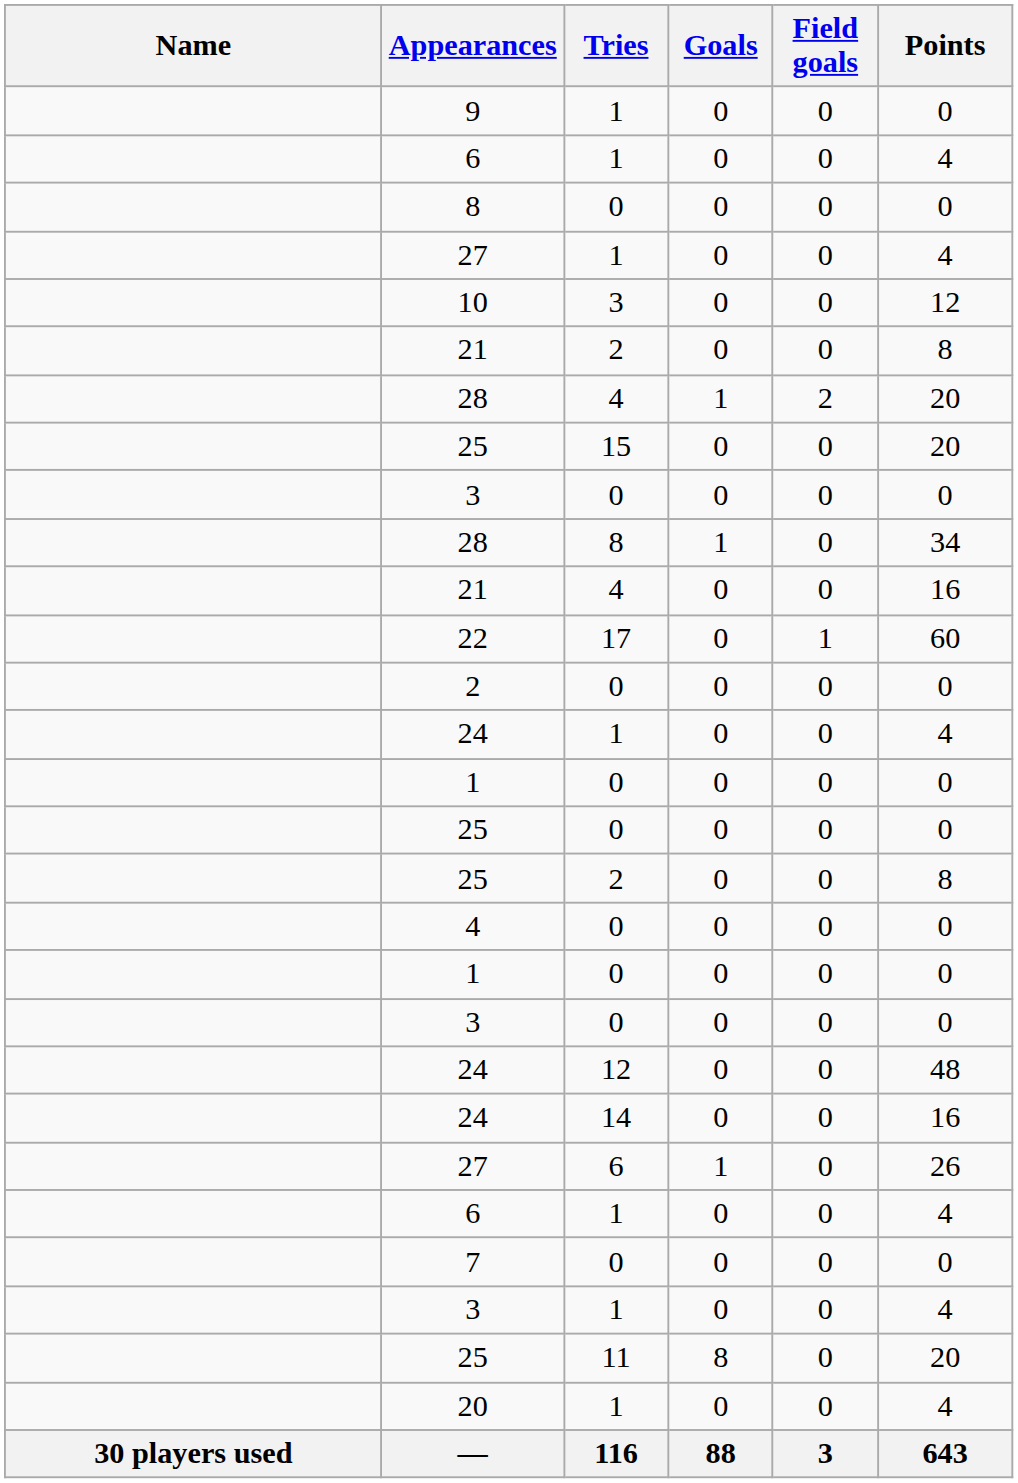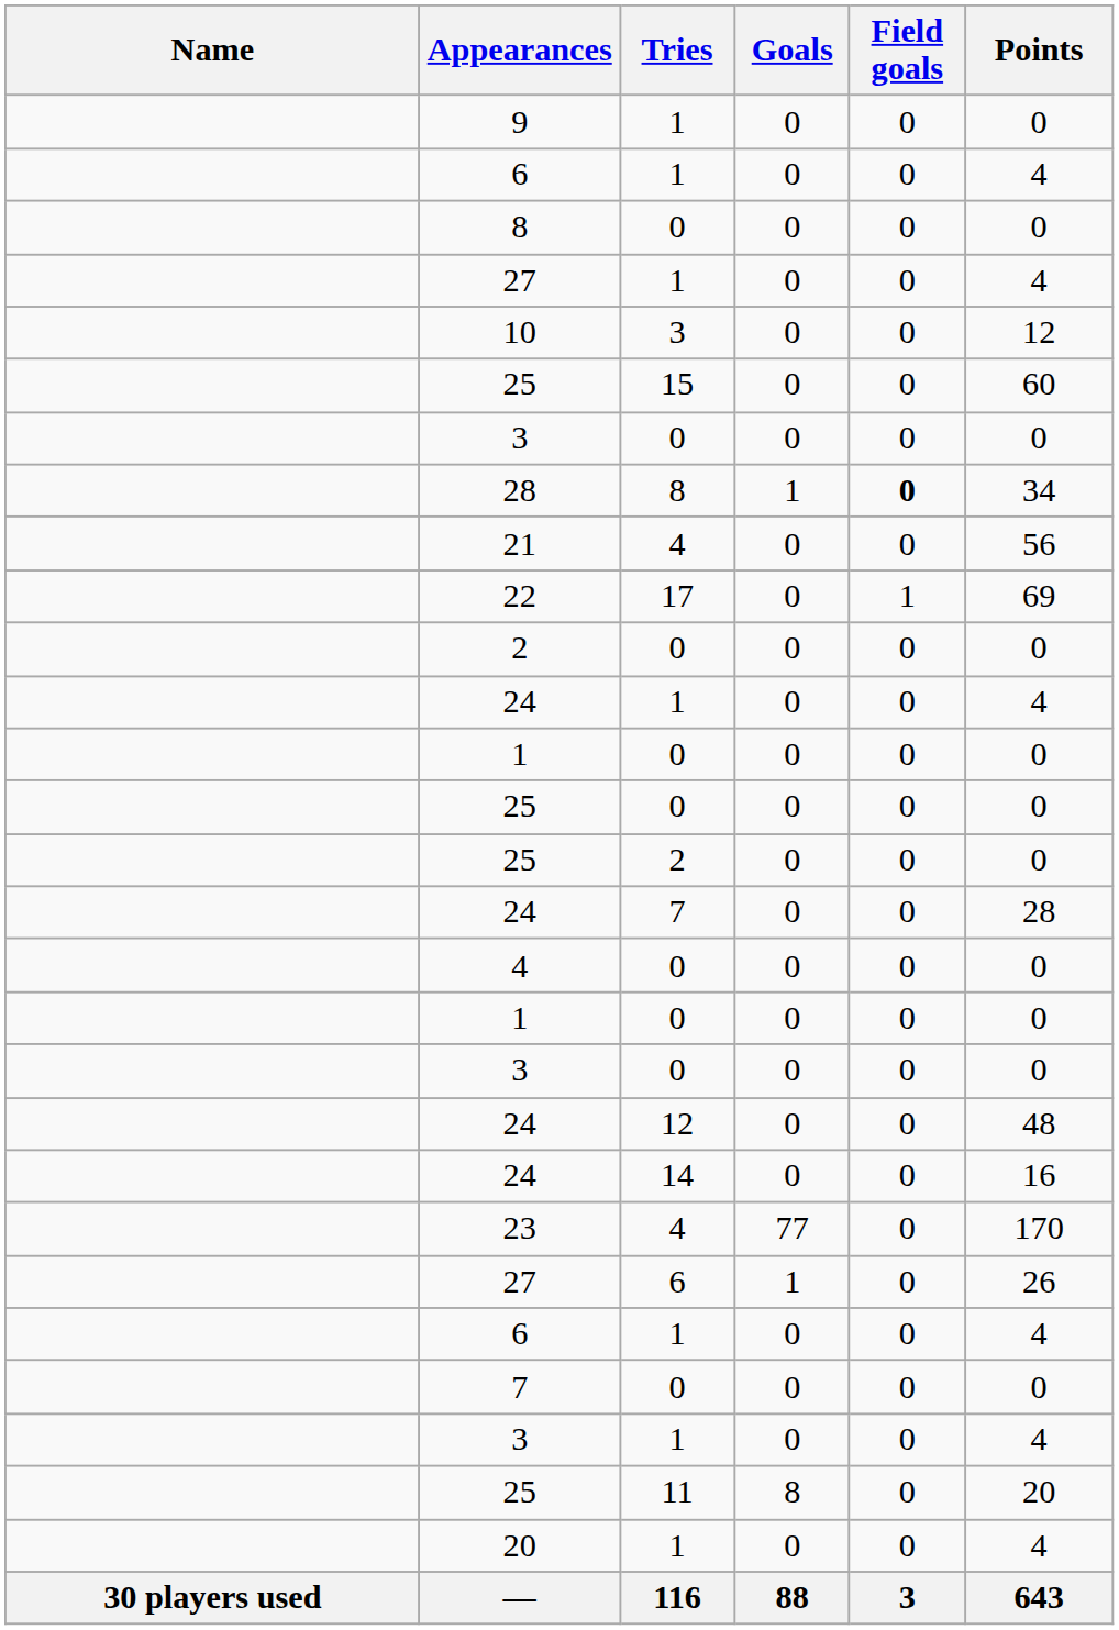 <table class="wikitable sortable" style="text-align: center;">
 <tr>
 <th style="width:12em">Name</th>
 <th><a href='#'>Appearances</a></th>
 <th style="width:3em"><a href='#'>Tries</a></th>
 <th style="width:3em"><a href='#'>Goals</a></th>
 <th style="width:3em"><a href='#'>Field goals</a></th>
 <th style="width:4em">Points</th>
 </tr>
 <tr>
 <td style="text-align:left;"></td>
 <td>9</td>
 <td>1</td>
 <td>0</td>
 <td>0</td>
 <td>0</td>
 </tr>
 <tr>
 <td style="text-align:left;"></td>
 <td>6</td>
 <td>1</td>
 <td>0</td>
 <td>0</td>
 <td>4</td>
 </tr>
 <tr>
 <td style="text-align:left;"></td>
 <td>8</td>
 <td>0</td>
 <td>0</td>
 <td>0</td>
 <td>0</td>
 </tr>
 <tr>
 <td style="text-align:left;"></td>
 <td>27</td>
 <td>1</td>
 <td>0</td>
 <td>0</td>
 <td>4</td>
 </tr>
 <tr>
 <td style="text-align:left;"></td>
 <td>10</td>
 <td>3</td>
 <td>0</td>
 <td>0</td>
 <td>12</td>
 </tr>
 <tr>
 <td style="text-align:left;"></td>
-<td>21</td>
-<td>2</td>
-<td>0</td>
-<td>0</td>
-<td>8</td>
-</tr>
-<tr>
-<td style="text-align:left;"></td>
-<td>28</td>
-<td>4</td>
-<td>1</td>
-<td>2</td>
-<td>20</td>
-</tr>
-<tr>
-<td style="text-align:left;"></td>
 <td>25</td>
 <td>15</td>
 <td>0</td>
 <td>0</td>
-<td>20</td>
+<td>60</td>
 </tr>
 <tr>
 <td style="text-align:left;"></td>
 <td>3</td>
 <td>0</td>
 <td>0</td>
 <td>0</td>
 <td>0</td>
 </tr>
 <tr>
 <td style="text-align:left;"></td>
 <td>28</td>
 <td>8</td>
 <td>1</td>
-<td>0</td>
+<td><strong>0</strong></td>
 <td>34</td>
 </tr>
 <tr>
 <td style="text-align:left;"></td>
 <td>21</td>
 <td>4</td>
 <td>0</td>
 <td>0</td>
-<td>16</td>
+<td>56</td>
 </tr>
 <tr>
 <td style="text-align:left;"></td>
 <td>22</td>
 <td>17</td>
 <td>0</td>
 <td>1</td>
-<td>60</td>
+<td>69</td>
 </tr>
 <tr>
 <td style="text-align:left;"></td>
 <td>2</td>
 <td>0</td>
 <td>0</td>
 <td>0</td>
 <td>0</td>
 </tr>
 <tr>
 <td style="text-align:left;"></td>
 <td>24</td>
 <td>1</td>
 <td>0</td>
 <td>0</td>
 <td>4</td>
 </tr>
 <tr>
 <td style="text-align:left;"></td>
 <td>1</td>
 <td>0</td>
 <td>0</td>
 <td>0</td>
 <td>0</td>
 </tr>
 <tr>
 <td style="text-align:left;"></td>
 <td>25</td>
 <td>0</td>
 <td>0</td>
 <td>0</td>
 <td>0</td>
 </tr>
 <tr>
 <td style="text-align:left;"></td>
 <td>25</td>
 <td>2</td>
 <td>0</td>
 <td>0</td>
-<td>8</td>
+<td>0</td>
+</tr>
+<tr>
+<td style="text-align:left;"></td>
+<td>24</td>
+<td>7</td>
+<td>0</td>
+<td>0</td>
+<td>28</td>
 </tr>
 <tr>
 <td style="text-align:left;"></td>
 <td>4</td>
 <td>0</td>
 <td>0</td>
 <td>0</td>
 <td>0</td>
 </tr>
 <tr>
 <td style="text-align:left;"></td>
 <td>1</td>
 <td>0</td>
 <td>0</td>
 <td>0</td>
 <td>0</td>
 </tr>
 <tr>
 <td style="text-align:left;"></td>
 <td>3</td>
 <td>0</td>
 <td>0</td>
 <td>0</td>
 <td>0</td>
 </tr>
 <tr>
 <td style="text-align:left;"></td>
 <td>24</td>
 <td>12</td>
 <td>0</td>
 <td>0</td>
 <td>48</td>
 </tr>
 <tr>
 <td style="text-align:left;"></td>
 <td>24</td>
 <td>14</td>
 <td>0</td>
 <td>0</td>
 <td>16</td>
+</tr>
+<tr>
+<td style="text-align:left;"></td>
+<td>23</td>
+<td>4</td>
+<td>77</td>
+<td>0</td>
+<td>170</td>
 </tr>
 <tr>
 <td style="text-align:left;"></td>
 <td>27</td>
 <td>6</td>
 <td>1</td>
 <td>0</td>
 <td>26</td>
 </tr>
 <tr>
 <td style="text-align:left;"></td>
 <td>6</td>
 <td>1</td>
 <td>0</td>
 <td>0</td>
 <td>4</td>
 </tr>
 <tr>
 <td style="text-align:left;"></td>
 <td>7</td>
 <td>0</td>
 <td>0</td>
 <td>0</td>
 <td>0</td>
 </tr>
 <tr>
 <td style="text-align:left;"></td>
 <td>3</td>
 <td>1</td>
 <td>0</td>
 <td>0</td>
 <td>4</td>
 </tr>
 <tr>
 <td style="text-align:left;"></td>
 <td>25</td>
 <td>11</td>
 <td>8</td>
 <td>0</td>
 <td>20</td>
 </tr>
 <tr>
 <td style="text-align:left;"></td>
 <td>20</td>
 <td>1</td>
 <td>0</td>
 <td>0</td>
 <td>4</td>
 </tr>
 <tr class="sortbottom">
 <th>30 players used</th>
 <th>—</th>
 <th>116</th>
 <th>88</th>
 <th>3</th>
 <th>643</th>
 </tr>
 </table>
